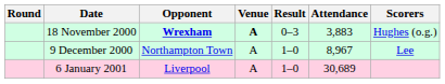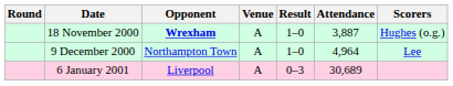 <table class="wikitable sortable" style="text-align:center">
 <tr>
 <th>Round</th>
 <th>Date</th>
 <th>Opponent</th>
 <th>Venue</th>
 <th>Result</th>
 <th>Attendance</th>
 <th>Scorers</th>
 </tr>
 <tr style="background: #d0ffe3;">
 <td></td>
 <td>18 November 2000</td>
 <td><strong><a href='#'>Wrexham</a></strong></td>
-<td><strong>A</strong></td>
-<td>0–3</td>
-<td>3,883</td>
+<td>A</td>
+<td>1–0</td>
+<td>3,887</td>
 <td><a href='#'>Hughes</a> (o.g.)</td>
 </tr>
 <tr style="background: #d0ffe3;">
 <td></td>
 <td>9 December 2000</td>
 <td><a href='#'>Northampton Town</a></td>
 <td>A</td>
 <td>1–0</td>
-<td>8,967</td>
+<td>4,964</td>
 <td><a href='#'>Lee</a></td>
 </tr>
 <tr style="background: #ffd0e3;">
 <td></td>
 <td>6 January 2001</td>
 <td><a href='#'>Liverpool</a></td>
 <td>A</td>
-<td>1–0</td>
+<td>0–3</td>
 <td>30,689</td>
 <td></td>
 </tr>
 </table>
